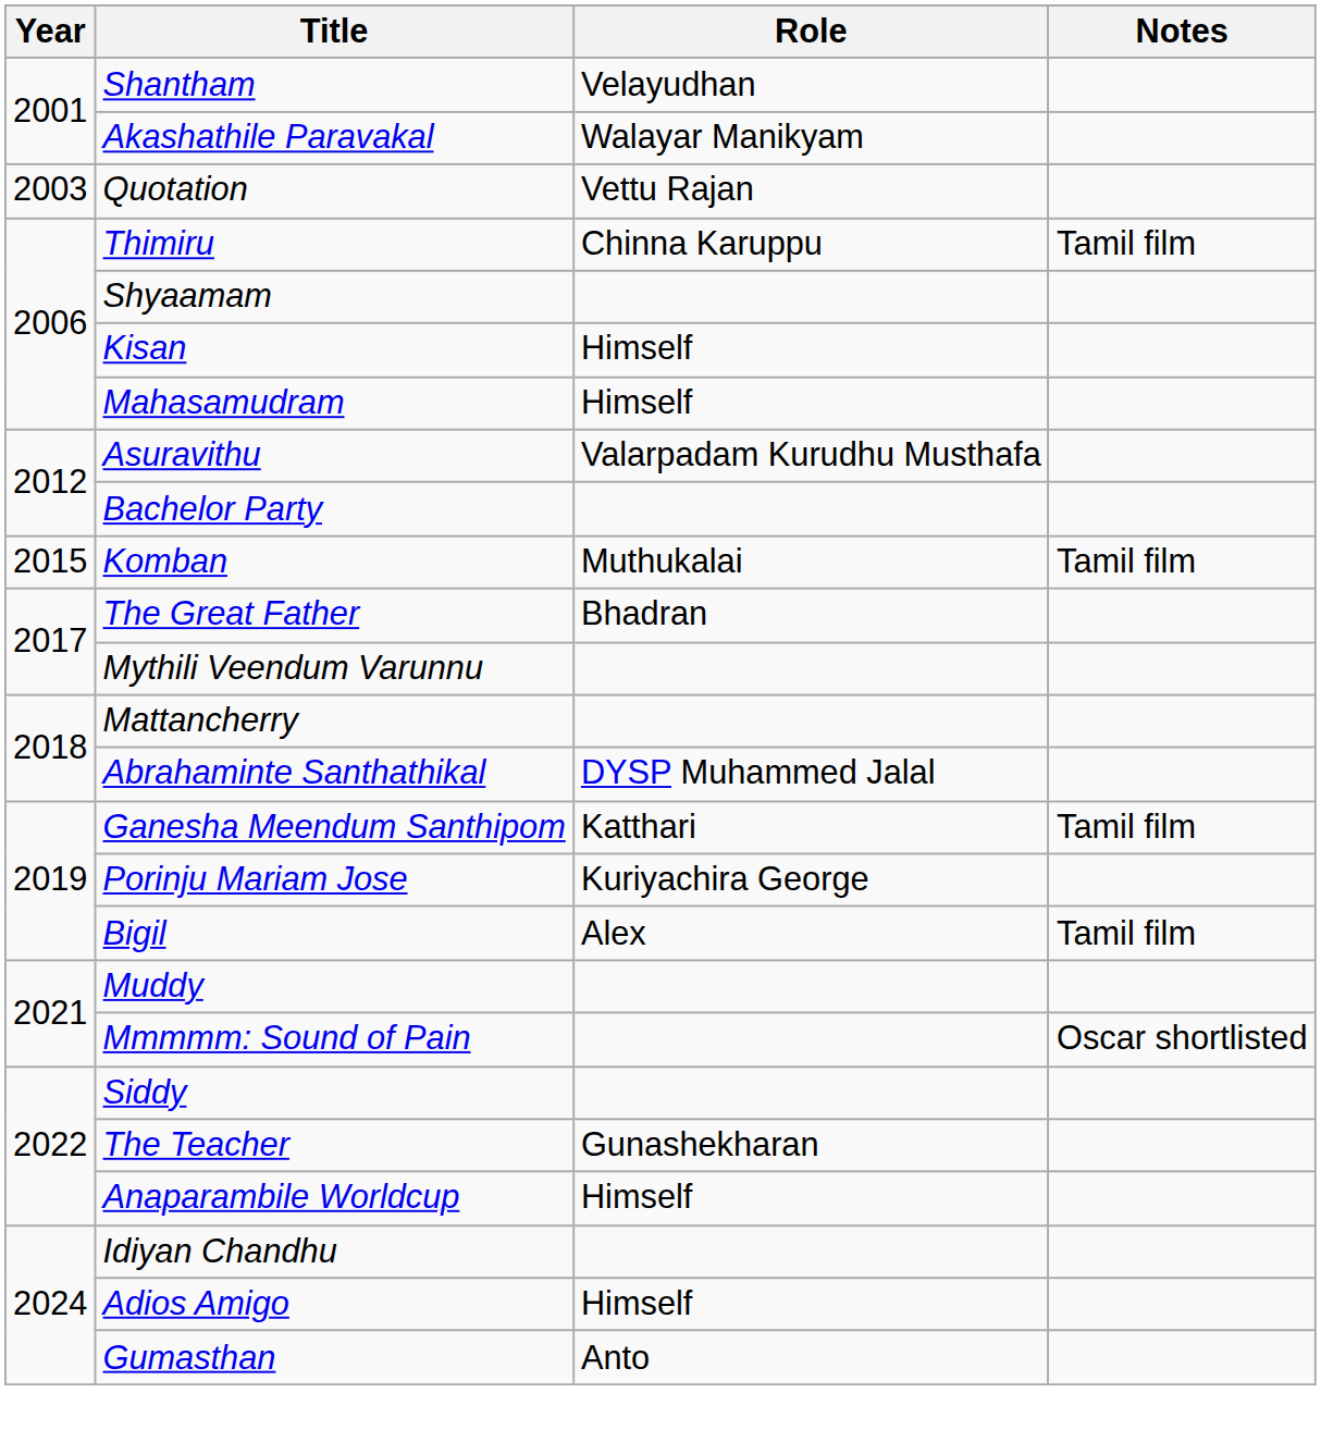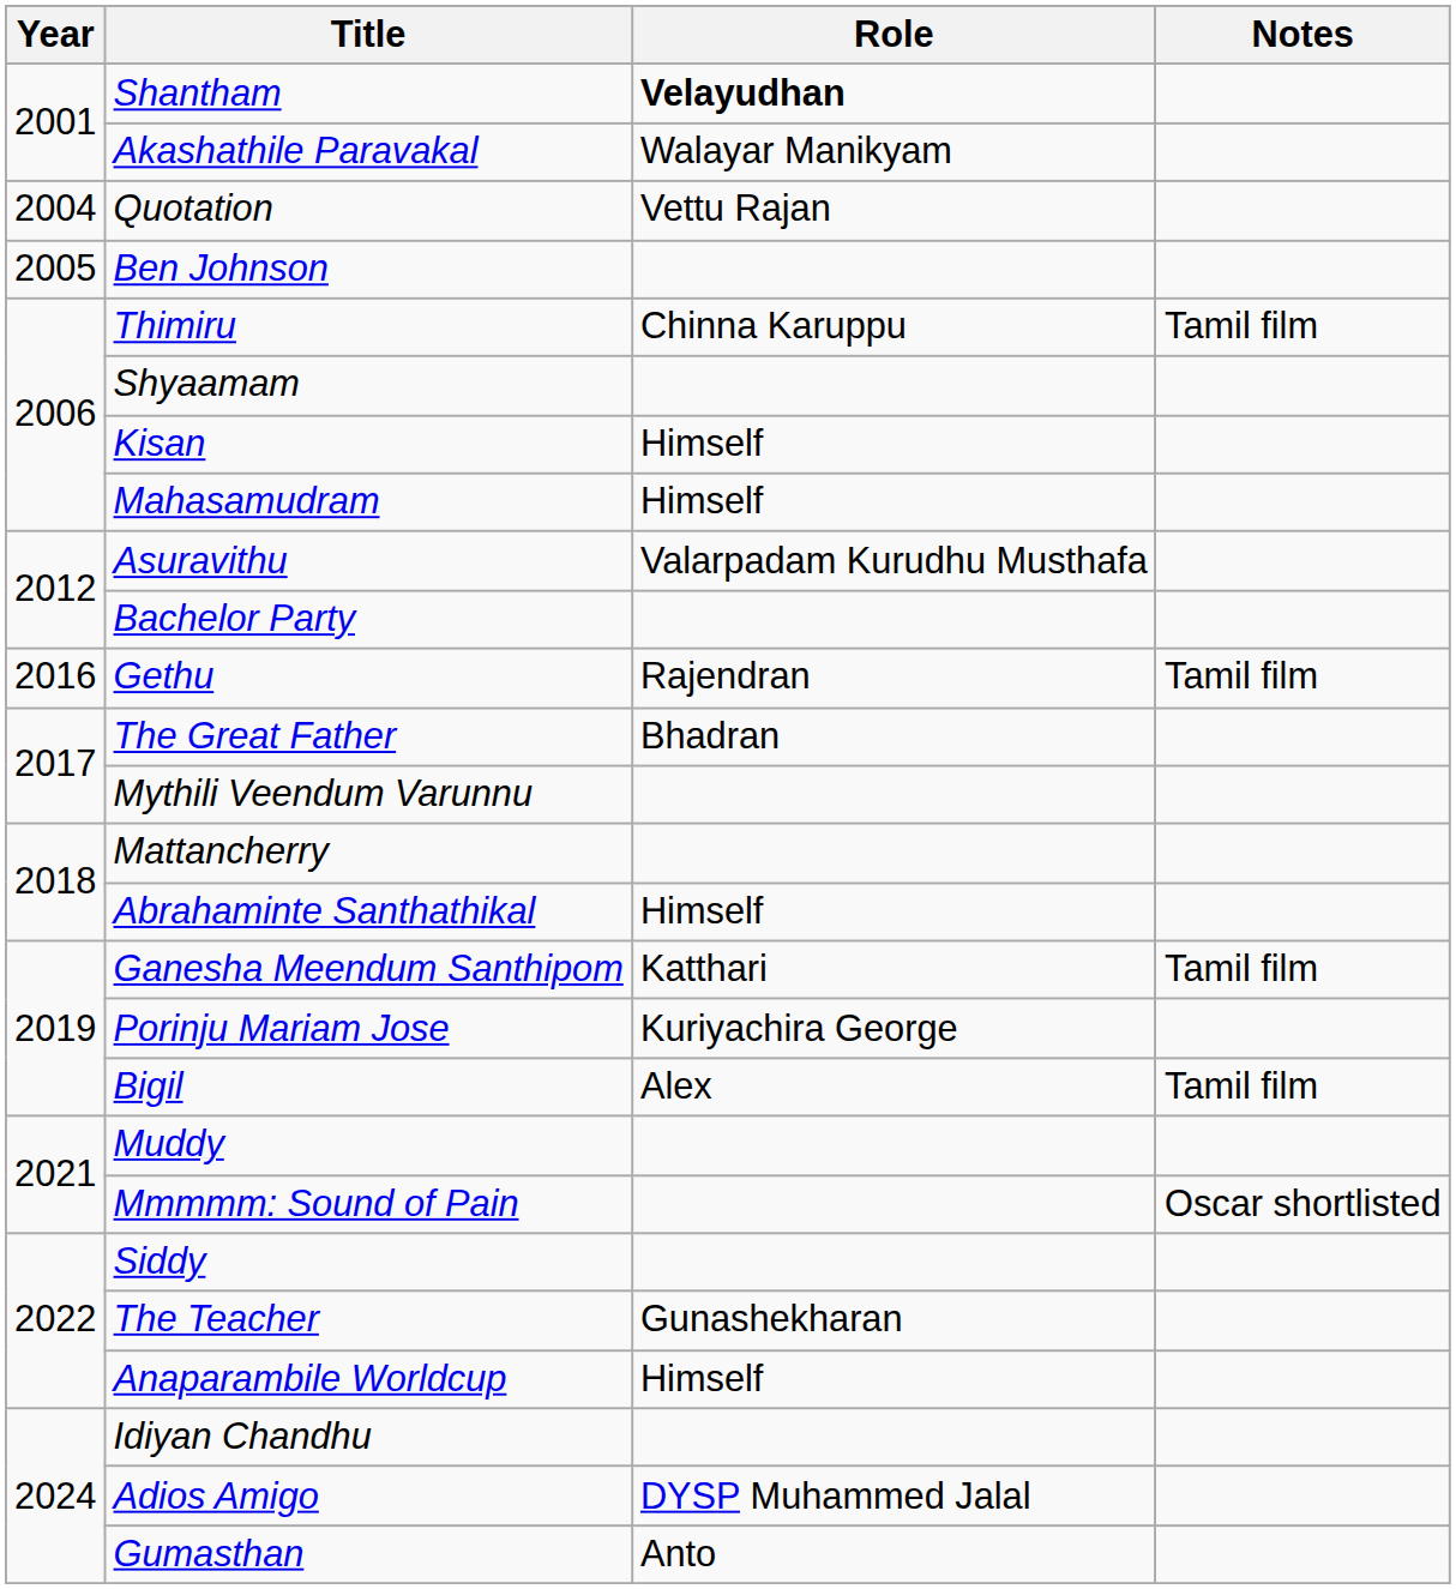 <table class="wikitable sortable">
 <tr>
 <th>Year</th>
 <th>Title</th>
 <th>Role</th>
 <th class="unsortable">Notes</th>
 </tr>
 <tr>
 <td rowspan=2>2001</td>
 <td><em><a href='#'>Shantham</a></em></td>
-<td>Velayudhan</td>
+<td><strong>Velayudhan</strong></td>
 <td></td>
 </tr>
 <tr>
 <td><em><a href='#'>Akashathile Paravakal</a></em></td>
 <td>Walayar Manikyam</td>
 <td></td>
 </tr>
 <tr>
-<td>2003</td>
+<td>2004</td>
 <td><em>Quotation</em></td>
 <td>Vettu Rajan</td>
+<td></td>
+</tr>
+<tr>
+<td>2005</td>
+<td><em><a href='#'>Ben Johnson</a></em></td>
+<td></td>
 <td></td>
 </tr>
 <tr>
 <td rowspan=4>2006</td>
 <td><em><a href='#'>Thimiru</a></em></td>
 <td>Chinna Karuppu</td>
 <td>Tamil film</td>
 </tr>
 <tr>
 <td><em>Shyaamam</em></td>
 <td></td>
 <td></td>
 </tr>
 <tr>
 <td><em><a href='#'>Kisan</a></em></td>
 <td>Himself</td>
 <td></td>
 </tr>
 <tr>
 <td><em><a href='#'>Mahasamudram</a></em></td>
 <td>Himself</td>
 <td></td>
 </tr>
 <tr>
 <td rowspan=2>2012</td>
 <td><em><a href='#'>Asuravithu</a></em></td>
 <td>Valarpadam Kurudhu Musthafa</td>
 <td></td>
 </tr>
 <tr>
 <td><em><a href='#'>Bachelor Party</a></em></td>
 <td></td>
 <td></td>
 </tr>
 <tr>
-<td>2015</td>
-<td><em><a href='#'>Komban</a></em></td>
-<td>Muthukalai</td>
+<td>2016</td>
+<td><em><a href='#'>Gethu</a></em></td>
+<td>Rajendran</td>
 <td>Tamil film</td>
 </tr>
 <tr>
 <td rowspan=2>2017</td>
 <td><em><a href='#'>The Great Father</a></em></td>
 <td>Bhadran</td>
 <td></td>
 </tr>
 <tr>
 <td><em>Mythili Veendum Varunnu</em></td>
 <td></td>
 <td></td>
 </tr>
 <tr>
 <td rowspan=2>2018</td>
 <td><em>Mattancherry</em></td>
 <td></td>
 <td></td>
 </tr>
 <tr>
 <td><em><a href='#'>Abrahaminte Santhathikal</a></em></td>
-<td><a href='#'>DYSP</a> Muhammed Jalal</td>
+<td>Himself</td>
 <td></td>
 </tr>
 <tr>
 <td rowspan=3>2019</td>
 <td><em><a href='#'>Ganesha Meendum Santhipom</a></em></td>
 <td>Katthari</td>
 <td>Tamil film</td>
 </tr>
 <tr>
 <td><em><a href='#'>Porinju Mariam Jose</a></em></td>
 <td>Kuriyachira George</td>
 <td></td>
 </tr>
 <tr>
 <td><em><a href='#'>Bigil</a></em></td>
 <td>Alex</td>
 <td>Tamil film</td>
 </tr>
 <tr>
 <td rowspan=2>2021</td>
 <td><em><a href='#'>Muddy</a></em></td>
 <td></td>
 <td></td>
 </tr>
 <tr>
 <td><em><a href='#'>Mmmmm: Sound of Pain</a></em></td>
 <td></td>
 <td>Oscar shortlisted</td>
 </tr>
 <tr>
 <td rowspan=3>2022</td>
 <td><em><a href='#'>Siddy</a></em></td>
 <td></td>
 <td></td>
 </tr>
 <tr>
 <td><em><a href='#'>The Teacher</a></em></td>
 <td>Gunashekharan</td>
 <td></td>
 </tr>
 <tr>
 <td><em><a href='#'>Anaparambile Worldcup</a></em></td>
 <td>Himself</td>
 <td></td>
 </tr>
 <tr>
 <td rowspan="3">2024</td>
 <td><em>Idiyan Chandhu</em></td>
 <td></td>
 <td></td>
 </tr>
 <tr>
 <td><em><a href='#'>Adios Amigo</a></em></td>
-<td>Himself</td>
+<td><a href='#'>DYSP</a> Muhammed Jalal</td>
 <td></td>
 </tr>
 <tr>
 <td><em><a href='#'>Gumasthan</a></em></td>
 <td>Anto</td>
 <td></td>
 </tr>
 </table>
